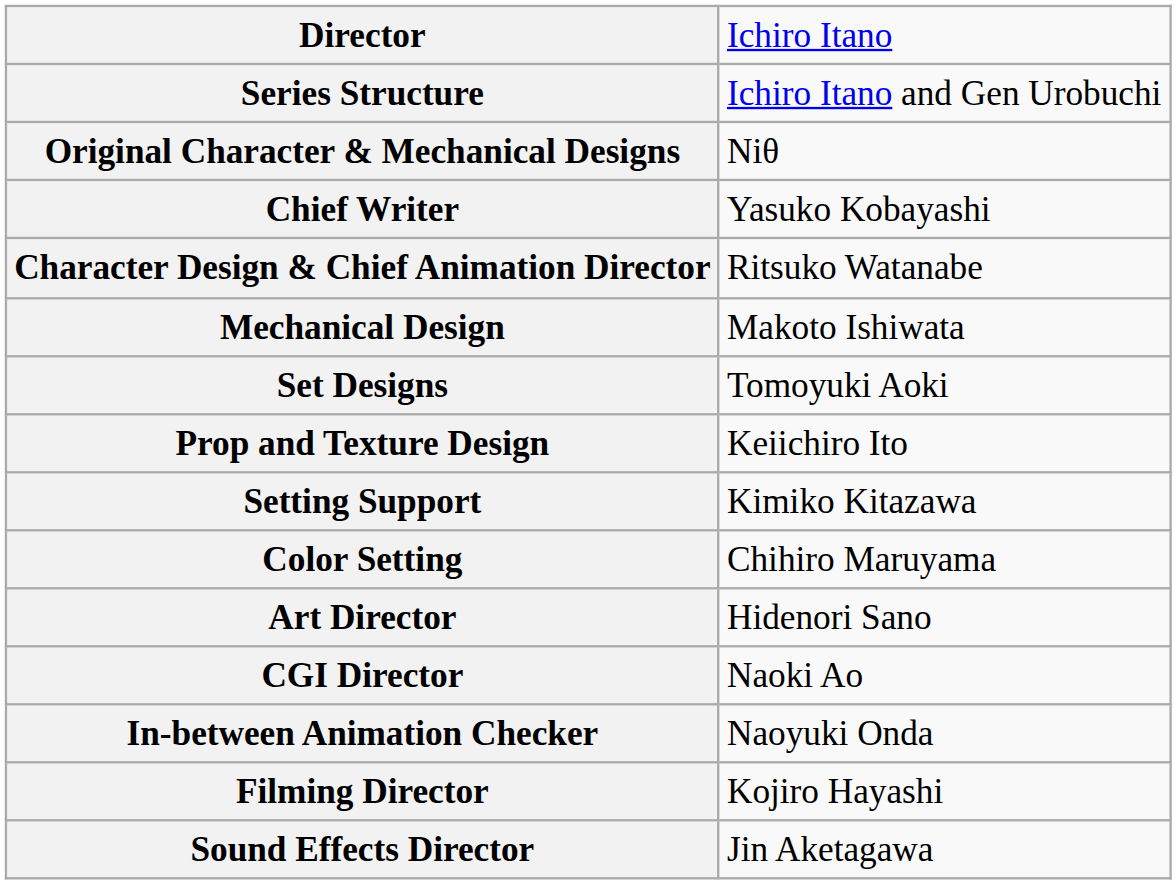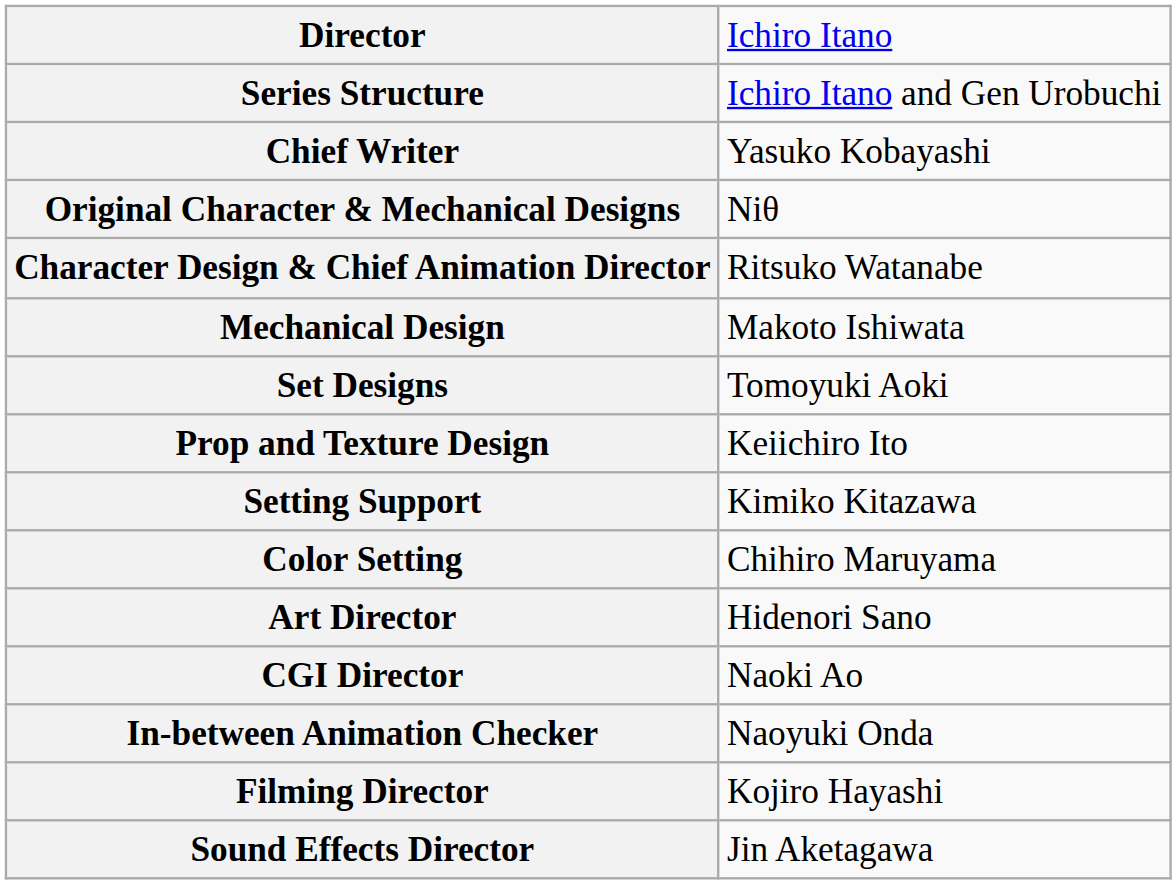 <table class="wikitable" style="float: left; margin-left: 15px; font-size: 95%;">
 <tr>
 <th>Director</th>
 <td><a href='#'>Ichiro Itano</a></td>
 </tr>
 <tr>
 <th>Series Structure</th>
 <td><a href='#'>Ichiro Itano</a> and Gen Urobuchi</td>
 </tr>
 <tr>
+<th>Chief Writer</th>
+<td>Yasuko Kobayashi</td>
+</tr>
+<tr>
 <th>Original Character & Mechanical Designs</th>
 <td>Niθ</td>
-</tr>
-<tr>
-<th>Chief Writer</th>
-<td>Yasuko Kobayashi</td>
 </tr>
 <tr>
 <th>Character Design & Chief Animation Director</th>
 <td>Ritsuko Watanabe</td>
 </tr>
 <tr>
 <th>Mechanical Design</th>
 <td>Makoto Ishiwata</td>
 </tr>
 <tr>
 <th>Set Designs</th>
 <td>Tomoyuki Aoki</td>
 </tr>
 <tr>
 <th>Prop and Texture Design</th>
 <td>Keiichiro Ito</td>
 </tr>
 <tr>
 <th>Setting Support</th>
 <td>Kimiko Kitazawa</td>
 </tr>
 <tr>
 <th>Color Setting</th>
 <td>Chihiro Maruyama</td>
 </tr>
 <tr>
 <th>Art Director</th>
 <td>Hidenori Sano</td>
 </tr>
 <tr>
 <th>CGI Director</th>
 <td>Naoki Ao</td>
 </tr>
 <tr>
 <th>In-between Animation Checker</th>
 <td>Naoyuki Onda</td>
 </tr>
 <tr>
 <th>Filming Director</th>
 <td>Kojiro Hayashi</td>
 </tr>
 <tr>
 <th>Sound Effects Director</th>
 <td>Jin Aketagawa</td>
 </tr>
 </table>
